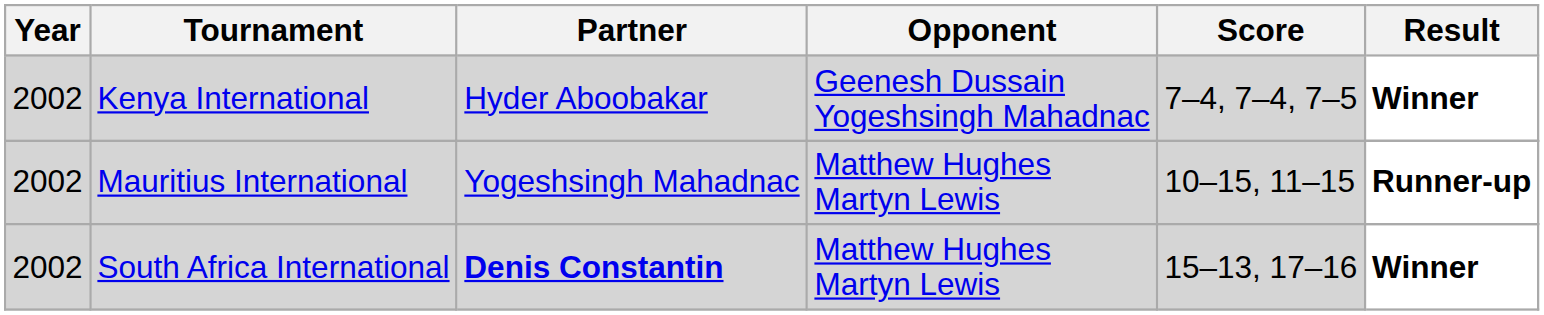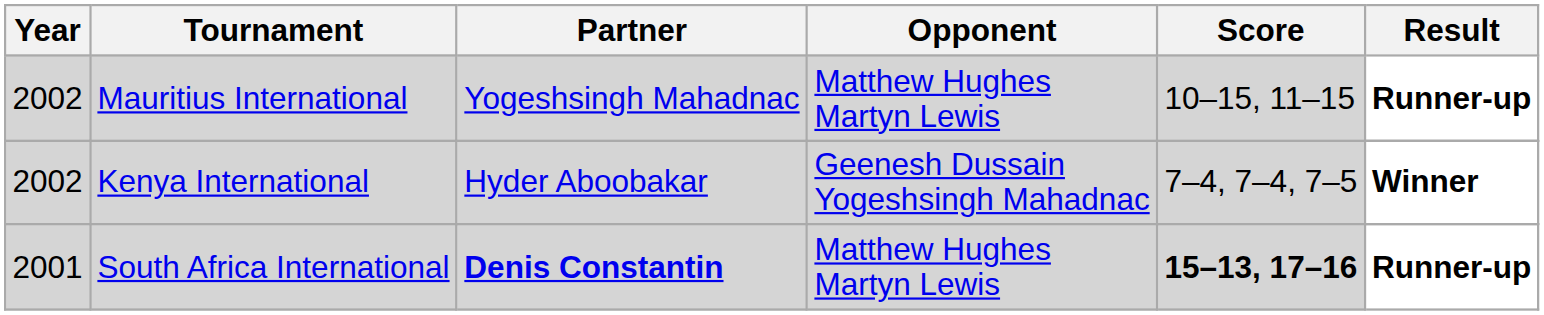 <table class="sortable wikitable" style="font-size: 90%;">
 <tr>
 <th>Year</th>
 <th>Tournament</th>
 <th>Partner</th>
 <th>Opponent</th>
 <th>Score</th>
 <th>Result</th>
-</tr>
-<tr style="background:#D5D5D5">
-<td align="center">2002</td>
-<td align="left"><a href='#'>Kenya International</a></td>
-<td align="left"> <a href='#'>Hyder Aboobakar</a></td>
-<td align="left"> <a href='#'>Geenesh Dussain</a> <br>  <a href='#'>Yogeshsingh Mahadnac</a></td>
-<td align="left">7–4, 7–4, 7–5</td>
-<td style="text-align:left; background:white"> <strong>Winner</strong></td>
-</tr>
-<tr>
 </tr>
 <tr style="background:#D5D5D5">
 <td align="center">2002</td>
 <td align="left"><a href='#'>Mauritius International</a></td>
 <td align="left"> <a href='#'>Yogeshsingh Mahadnac</a></td>
 <td align="left"> <a href='#'>Matthew Hughes</a> <br>  <a href='#'>Martyn Lewis</a></td>
 <td align="left">10–15, 11–15</td>
 <td style="text-align:left; background:white"> <strong>Runner-up</strong></td>
 </tr>
 <tr>
 </tr>
 <tr style="background:#D5D5D5">
 <td align="center">2002</td>
+<td align="left"><a href='#'>Kenya International</a></td>
+<td align="left"> <a href='#'>Hyder Aboobakar</a></td>
+<td align="left"> <a href='#'>Geenesh Dussain</a> <br>  <a href='#'>Yogeshsingh Mahadnac</a></td>
+<td align="left">7–4, 7–4, 7–5</td>
+<td style="text-align:left; background:white"> <strong>Winner</strong></td>
+</tr>
+<tr>
+</tr>
+<tr style="background:#D5D5D5">
+<td align="center">2001</td>
 <td align="left"><a href='#'>South Africa International</a></td>
 <td align="left"><strong> <a href='#'>Denis Constantin</a></strong></td>
 <td align="left"> <a href='#'>Matthew Hughes</a> <br>  <a href='#'>Martyn Lewis</a></td>
-<td align="left">15–13, 17–16</td>
-<td style="text-align:left; background:white"> <strong>Winner</strong></td>
+<td align="left"><strong>15–13, 17–16</strong></td>
+<td style="text-align:left; background:white"> <strong>Runner-up</strong></td>
 </tr>
 </table>
